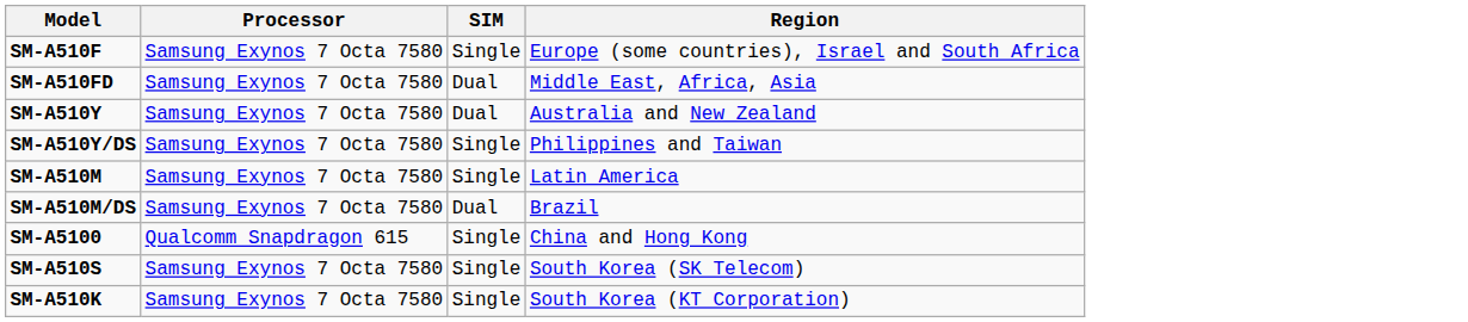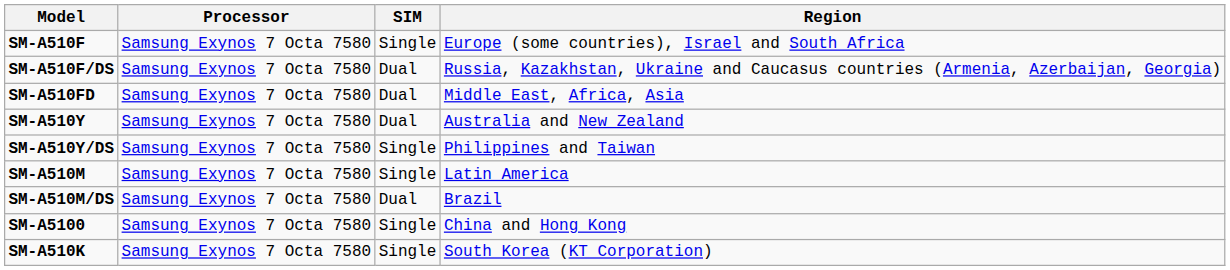 <table class="wikitable sortable">
 <tr>
 <th>Model</th>
 <th>Processor</th>
 <th>SIM</th>
 <th>Region</th>
 </tr>
 <tr>
 <td><strong>SM-A510F</strong></td>
 <td><a href='#'>Samsung Exynos</a> 7 Octa 7580</td>
 <td>Single</td>
 <td><a href='#'>Europe</a> (some countries), <a href='#'>Israel</a> and <a href='#'>South Africa</a></td>
+</tr>
+<tr>
+<td><strong>SM-A510F/DS</strong></td>
+<td><a href='#'>Samsung Exynos</a> 7 Octa 7580</td>
+<td>Dual</td>
+<td><a href='#'>Russia</a>, <a href='#'>Kazakhstan</a>, <a href='#'>Ukraine</a> and Caucasus countries (<a href='#'>Armenia</a>, <a href='#'>Azerbaijan</a>, <a href='#'>Georgia</a>)</td>
 </tr>
 <tr>
 <td><strong>SM-A510FD</strong></td>
 <td><a href='#'>Samsung Exynos</a> 7 Octa 7580</td>
 <td>Dual</td>
 <td><a href='#'>Middle East</a>, <a href='#'>Africa</a>, <a href='#'>Asia</a></td>
 </tr>
 <tr>
 <td><strong>SM-A510Y</strong></td>
 <td><a href='#'>Samsung Exynos</a> 7 Octa 7580</td>
 <td>Dual</td>
 <td><a href='#'>Australia</a> and <a href='#'>New Zealand</a></td>
 </tr>
 <tr>
 <td><strong>SM-A510Y/DS</strong></td>
 <td><a href='#'>Samsung Exynos</a> 7 Octa 7580</td>
 <td>Single</td>
 <td><a href='#'>Philippines</a> and <a href='#'>Taiwan</a></td>
 </tr>
 <tr>
 <td><strong>SM-A510M</strong></td>
 <td><a href='#'>Samsung Exynos</a> 7 Octa 7580</td>
 <td>Single</td>
 <td><a href='#'>Latin America</a></td>
 </tr>
 <tr>
 <td><strong>SM-A510M/DS</strong></td>
 <td><a href='#'>Samsung Exynos</a> 7 Octa 7580</td>
 <td>Dual</td>
 <td><a href='#'>Brazil</a></td>
 </tr>
 <tr>
 <td><strong>SM-A5100</strong></td>
-<td><a href='#'>Qualcomm Snapdragon</a> 615</td>
+<td><a href='#'>Samsung Exynos</a> 7 Octa 7580</td>
 <td>Single</td>
 <td><a href='#'>China</a> and <a href='#'>Hong Kong</a></td>
-</tr>
-<tr>
-<td><strong>SM-A510S</strong></td>
-<td><a href='#'>Samsung Exynos</a> 7 Octa 7580</td>
-<td>Single</td>
-<td><a href='#'>South Korea</a> (<a href='#'>SK Telecom</a>)</td>
 </tr>
 <tr>
 <td><strong>SM-A510K</strong></td>
 <td><a href='#'>Samsung Exynos</a> 7 Octa 7580</td>
 <td>Single</td>
 <td><a href='#'>South Korea</a> (<a href='#'>KT Corporation</a>)</td>
 </tr>
 </table>
